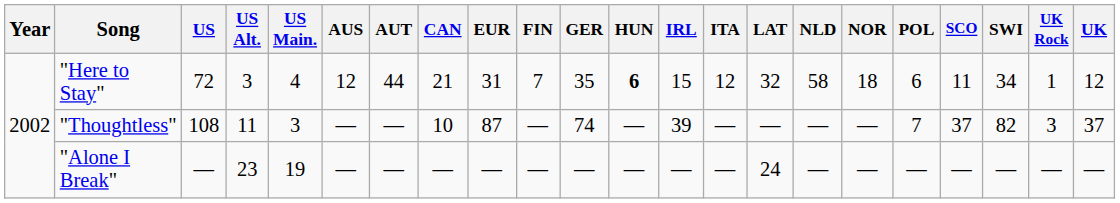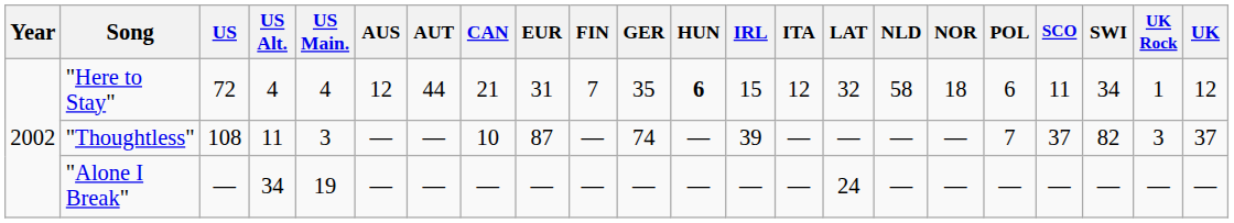 <table class="wikitable">
 <tr>
 <th>Year</th>
 <th>Song</th>
 <th style="width:3em;font-size:85%"><a href='#'>US</a><br></th>
 <th style="width:3em;font-size:85%"><a href='#'>US<br>Alt.</a><br></th>
 <th style="width:3em;font-size:85%"><a href='#'>US<br>Main.</a><br></th>
 <th style="width:3em;font-size:85%">AUS<br></th>
 <th style="width:3em;font-size:85%">AUT<br></th>
 <th style="width:3em;font-size:85%"><a href='#'>CAN</a><br></th>
 <th style="width:3em;font-size:85%">EUR<br></th>
 <th style="width:3em;font-size:85%">FIN<br></th>
 <th style="width:3em;font-size:85%">GER<br></th>
 <th style="width:3em;font-size:85%">HUN<br></th>
 <th style="width:3em;font-size:85%"><a href='#'>IRL</a><br></th>
 <th style="width:3em;font-size:85%">ITA<br></th>
 <th style="width:3em;font-size:85%">LAT<br></th>
 <th style="width:3em;font-size:85%">NLD<br></th>
 <th style="width:3em;font-size:85%">NOR<br></th>
 <th style="width:3em;font-size:85%">POL<br></th>
 <th style="width:3em;font-size:75%"><a href='#'>SCO</a><br></th>
 <th style="width:3em;font-size:85%">SWI<br></th>
 <th style="width:3em;font-size:75%"><a href='#'>UK Rock</a></th>
 <th style="width:3em;font-size:85%"><a href='#'>UK</a><br></th>
 </tr>
 <tr>
 <td rowspan="3">2002</td>
 <td>"<a href='#'>Here to Stay</a>"</td>
 <td style="text-align:center;">72</td>
-<td style="text-align:center;">3</td>
+<td style="text-align:center;">4</td>
 <td style="text-align:center;">4</td>
 <td style="text-align:center;">12</td>
 <td style="text-align:center;">44</td>
 <td style="text-align:center;">21</td>
 <td style="text-align:center;">31</td>
 <td style="text-align:center;">7</td>
 <td style="text-align:center;">35</td>
 <td style="text-align:center;"><strong>6</strong></td>
 <td style="text-align:center;">15</td>
 <td style="text-align:center;">12</td>
 <td style="text-align:center;">32</td>
 <td style="text-align:center;">58</td>
 <td style="text-align:center;">18</td>
 <td style="text-align:center;">6</td>
 <td style="text-align:center;">11</td>
 <td style="text-align:center;">34</td>
 <td style="text-align:center;">1</td>
 <td style="text-align:center;">12</td>
 </tr>
 <tr>
 <td>"<a href='#'>Thoughtless</a>"</td>
 <td style="text-align:center;">108</td>
 <td style="text-align:center;">11</td>
 <td style="text-align:center;">3</td>
 <td style="text-align:center;">—</td>
 <td style="text-align:center;">—</td>
 <td style="text-align:center;">10</td>
 <td style="text-align:center;">87</td>
 <td style="text-align:center;">—</td>
 <td style="text-align:center;">74</td>
 <td style="text-align:center;">—</td>
 <td style="text-align:center;">39</td>
 <td style="text-align:center;">—</td>
 <td style="text-align:center;">—</td>
 <td style="text-align:center;">—</td>
 <td style="text-align:center;">—</td>
 <td style="text-align:center;">7</td>
 <td style="text-align:center;">37</td>
 <td style="text-align:center;">82</td>
 <td style="text-align:center;">3</td>
 <td style="text-align:center;">37</td>
 </tr>
 <tr>
 <td>"<a href='#'>Alone I Break</a>"</td>
 <td style="text-align:center;">—</td>
-<td style="text-align:center;">23</td>
+<td style="text-align:center;">34</td>
 <td style="text-align:center;">19</td>
 <td style="text-align:center;">—</td>
 <td style="text-align:center;">—</td>
 <td style="text-align:center;">—</td>
 <td style="text-align:center;">—</td>
 <td style="text-align:center;">—</td>
 <td style="text-align:center;">—</td>
 <td style="text-align:center;">—</td>
 <td style="text-align:center;">—</td>
 <td style="text-align:center;">—</td>
 <td style="text-align:center;">24</td>
 <td style="text-align:center;">—</td>
 <td style="text-align:center;">—</td>
 <td style="text-align:center;">—</td>
 <td style="text-align:center;">—</td>
 <td style="text-align:center;">—</td>
 <td style="text-align:center;">—</td>
 <td style="text-align:center;">—</td>
 </tr>
 </table>
